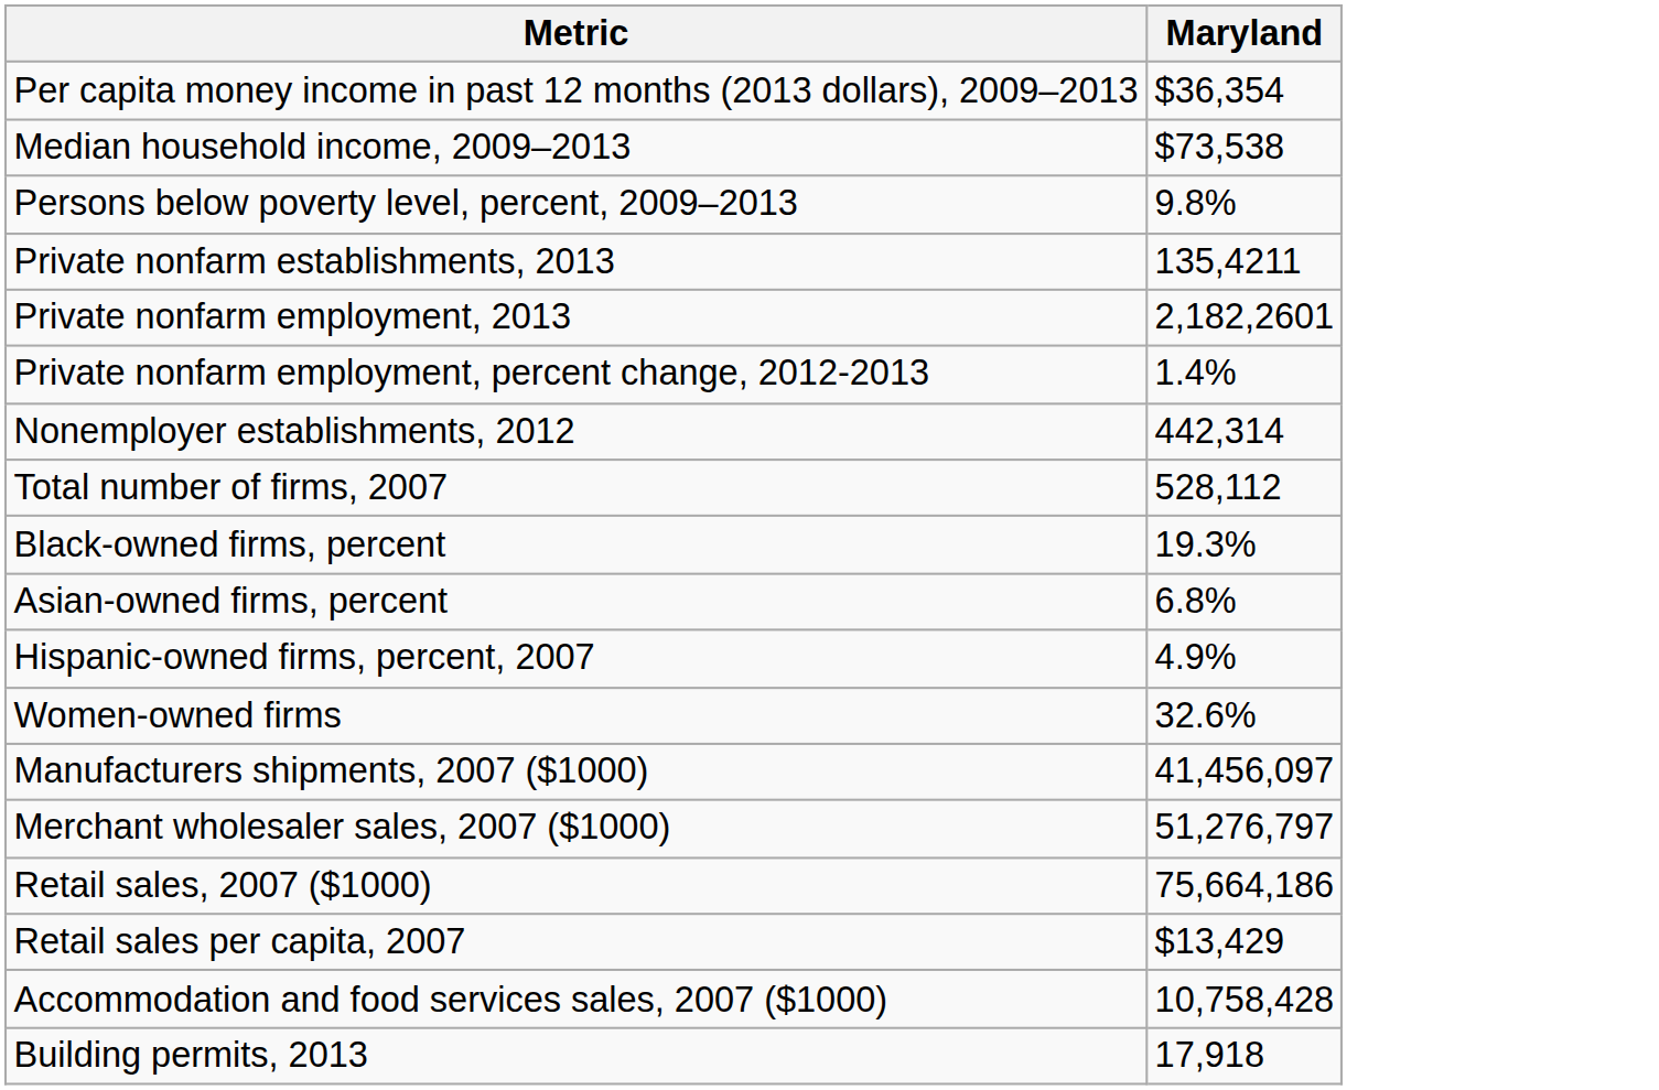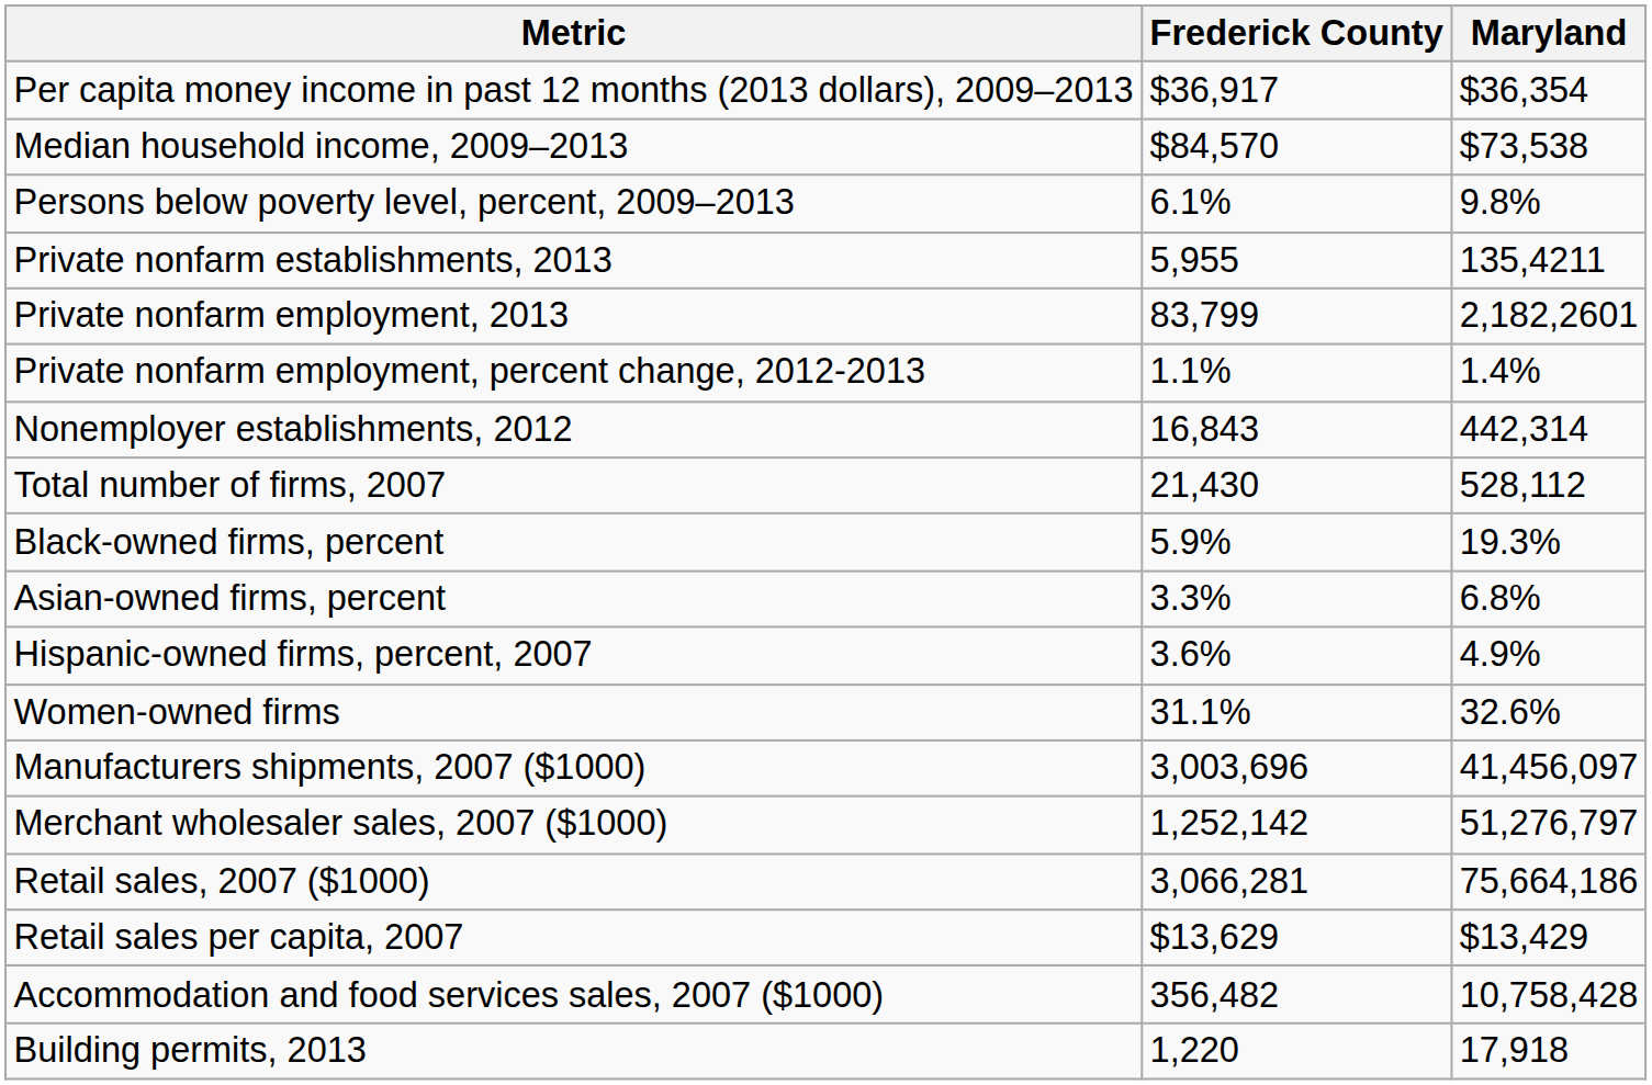 <table class="wikitable">
 <tr>
 <th>Metric</th>
+<th>Frederick County</th>
 <th>Maryland</th>
 </tr>
 <tr>
 <td>Per capita money income in past 12 months (2013 dollars), 2009–2013</td>
+<td>$36,917</td>
 <td>$36,354</td>
 </tr>
 <tr>
 <td>Median household income, 2009–2013</td>
+<td>$84,570</td>
 <td>$73,538</td>
 </tr>
 <tr>
 <td>Persons below poverty level, percent, 2009–2013</td>
+<td>6.1%</td>
 <td>9.8%</td>
 </tr>
 <tr>
 <td>Private nonfarm establishments, 2013</td>
+<td>5,955</td>
 <td>135,4211</td>
 </tr>
 <tr>
 <td>Private nonfarm employment, 2013</td>
+<td>83,799</td>
 <td>2,182,2601</td>
 </tr>
 <tr>
 <td>Private nonfarm employment, percent change, 2012-2013</td>
+<td>1.1%</td>
 <td>1.4%</td>
 </tr>
 <tr>
 <td>Nonemployer establishments, 2012</td>
+<td>16,843</td>
 <td>442,314</td>
 </tr>
 <tr>
 <td>Total number of firms, 2007</td>
+<td>21,430</td>
 <td>528,112</td>
 </tr>
 <tr>
 <td>Black-owned firms, percent</td>
+<td>5.9%</td>
 <td>19.3%</td>
 </tr>
 <tr>
 <td>Asian-owned firms, percent</td>
+<td>3.3%</td>
 <td>6.8%</td>
 </tr>
 <tr>
 <td>Hispanic-owned firms, percent, 2007</td>
+<td>3.6%</td>
 <td>4.9%</td>
 </tr>
 <tr>
 <td>Women-owned firms</td>
+<td>31.1%</td>
 <td>32.6%</td>
 </tr>
 <tr>
 <td>Manufacturers shipments, 2007 ($1000)</td>
+<td>3,003,696</td>
 <td>41,456,097</td>
 </tr>
 <tr>
 <td>Merchant wholesaler sales, 2007 ($1000)</td>
+<td>1,252,142</td>
 <td>51,276,797</td>
 </tr>
 <tr>
 <td>Retail sales, 2007 ($1000)</td>
+<td>3,066,281</td>
 <td>75,664,186</td>
 </tr>
 <tr>
 <td>Retail sales per capita, 2007</td>
+<td>$13,629</td>
 <td>$13,429</td>
 </tr>
 <tr>
 <td>Accommodation and food services sales, 2007 ($1000)</td>
+<td>356,482</td>
 <td>10,758,428</td>
 </tr>
 <tr>
 <td>Building permits, 2013</td>
+<td>1,220</td>
 <td>17,918</td>
 </tr>
 </table>
